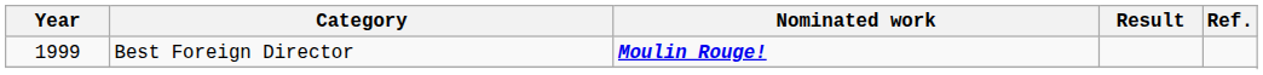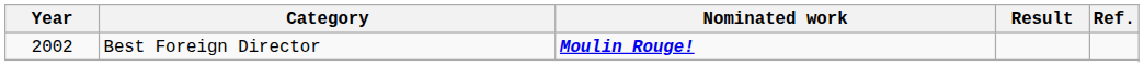 <table class=wikitable>
 <tr>
 <th scope="col" style="width:5em;">Year</th>
 <th scope="col" style="width:26em;">Category</th>
 <th scope="col" style="width:25em;">Nominated work</th>
 <th scope="col" style="width:5em;">Result</th>
 <th>Ref.</th>
 </tr>
 <tr>
-<td style="text-align:center;">1999</td>
+<td style="text-align:center;">2002</td>
 <td>Best Foreign Director</td>
 <td><strong><em><a href='#'>Moulin Rouge!</a></em></strong></td>
 <td></td>
 </tr>
 <tr>
 </tr>
 </table>
